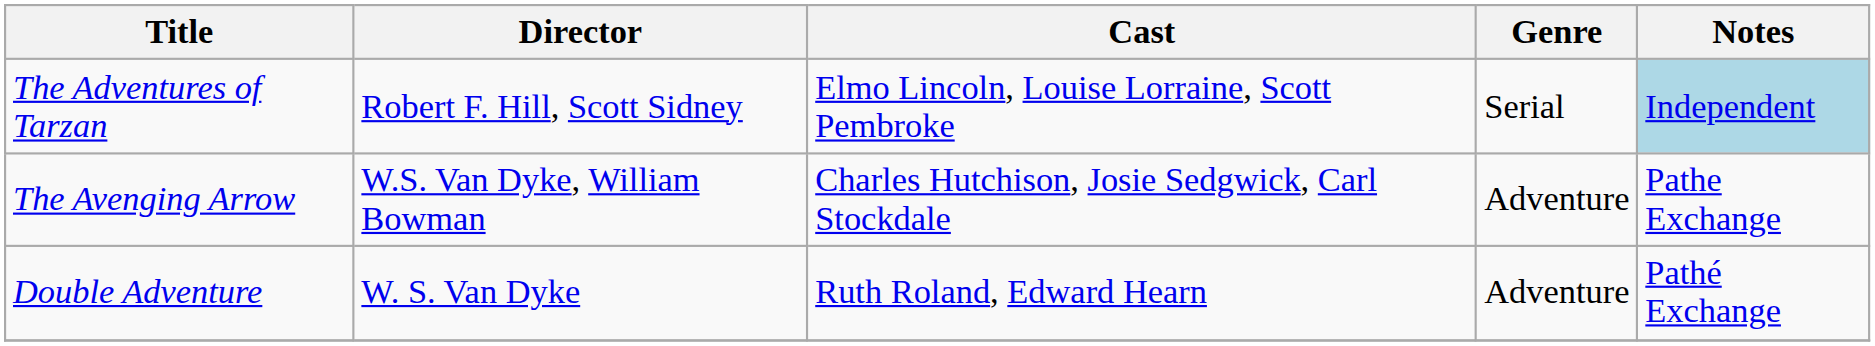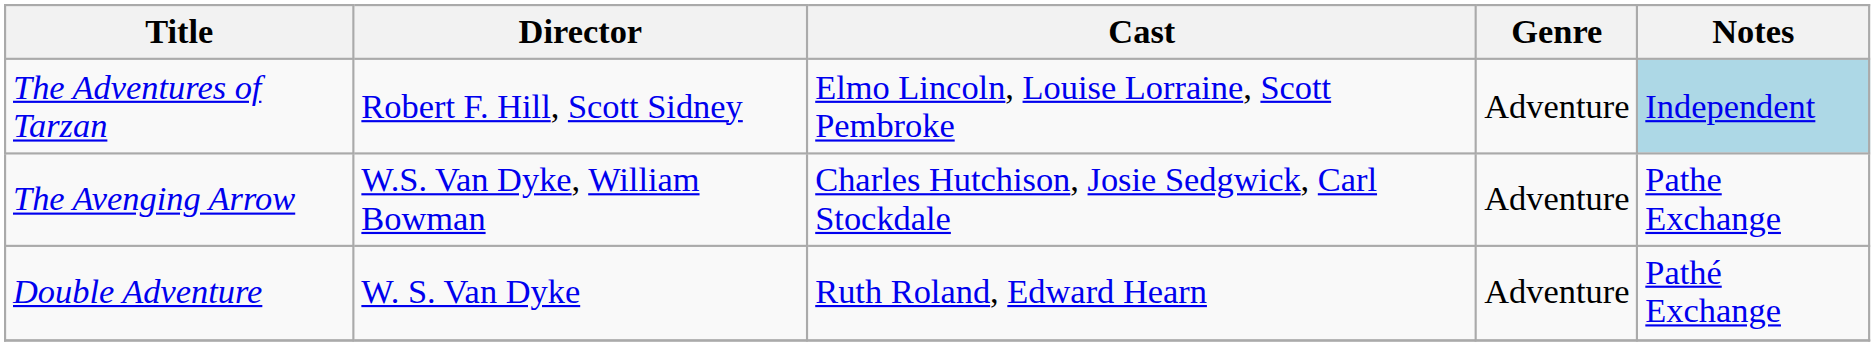 <table class="wikitable">
 <tr>
 <th>Title</th>
 <th>Director</th>
 <th>Cast</th>
 <th>Genre</th>
 <th>Notes</th>
 </tr>
 <tr>
 <td><em><a href='#'>The Adventures of Tarzan</a></em></td>
 <td><a href='#'>Robert F. Hill</a>, <a href='#'>Scott Sidney</a></td>
 <td><a href='#'>Elmo Lincoln</a>, <a href='#'>Louise Lorraine</a>, <a href='#'>Scott Pembroke</a></td>
-<td>Serial</td>
+<td>Adventure</td>
 <td style="background: lightblue;"><a href='#'>Independent</a></td>
 </tr>
 <tr>
 <td><em><a href='#'>The Avenging Arrow</a></em></td>
 <td><a href='#'>W.S. Van Dyke</a>, <a href='#'>William Bowman</a></td>
 <td><a href='#'>Charles Hutchison</a>, <a href='#'>Josie Sedgwick</a>, <a href='#'>Carl Stockdale</a></td>
 <td>Adventure</td>
 <td><a href='#'>Pathe Exchange</a></td>
 </tr>
 <tr>
 <td><em><a href='#'>Double Adventure</a></em></td>
 <td><a href='#'>W. S. Van Dyke</a></td>
 <td><a href='#'>Ruth Roland</a>, <a href='#'>Edward Hearn</a></td>
 <td>Adventure</td>
 <td><a href='#'>Pathé Exchange</a></td>
 </tr>
 <tr>
 </tr>
 </table>
